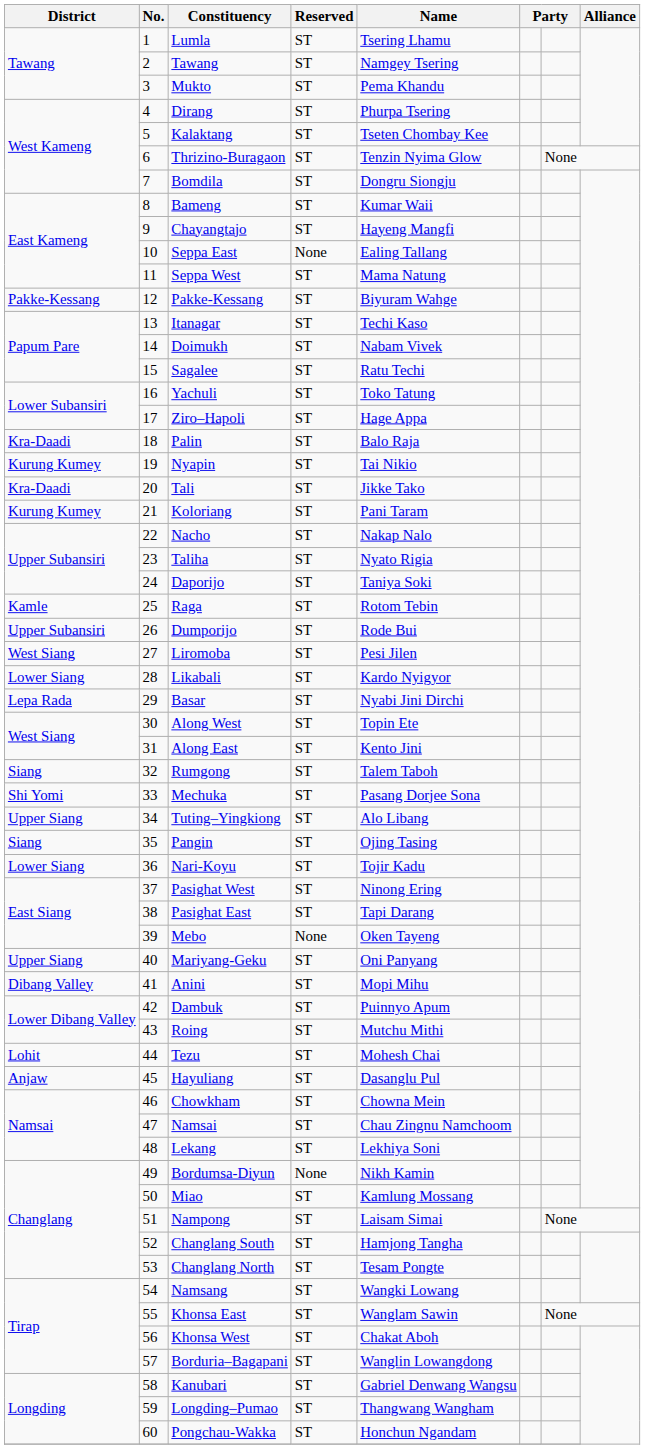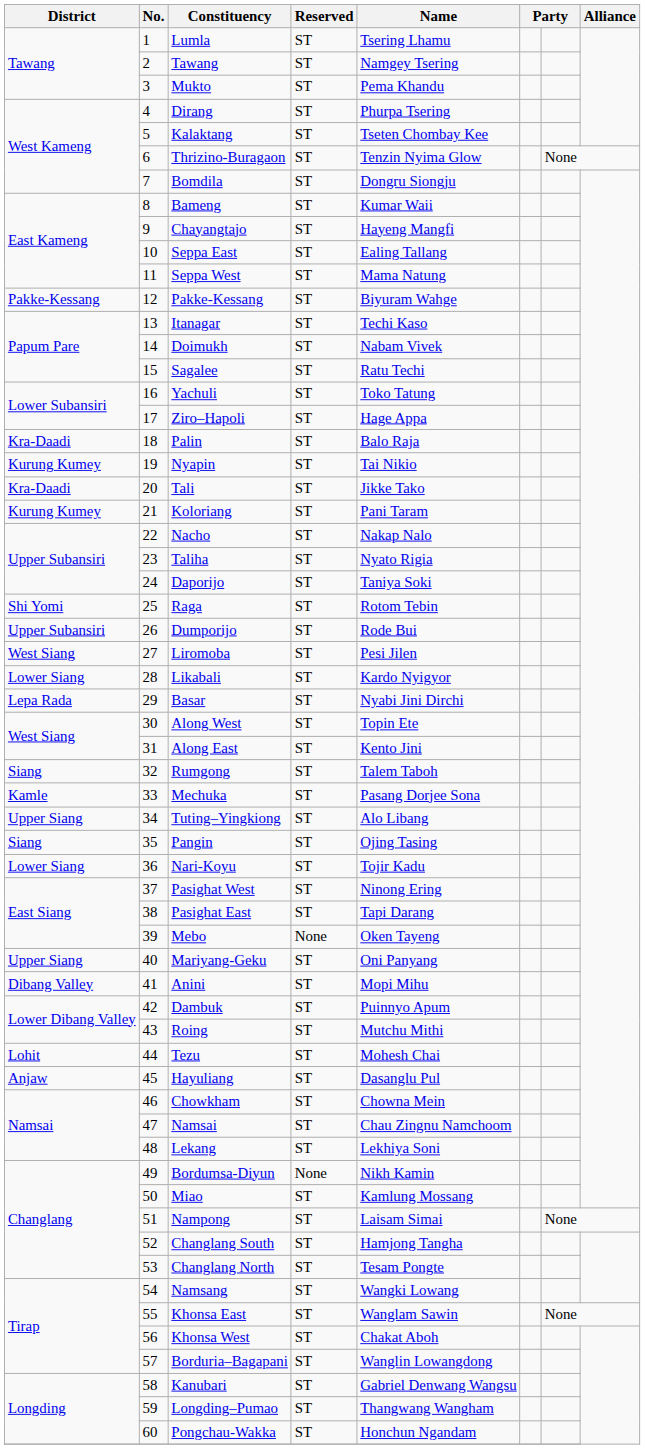 <table class="wikitable sortable">
 <tr>
 <th>District</th>
 <th>No.</th>
 <th>Constituency</th>
 <th>Reserved</th>
 <th>Name</th>
 <th colspan="2">Party</th>
 <th colspan="2">Alliance</th>
 </tr>
 <tr>
 <td rowspan="3"><a href='#'>Tawang</a></td>
 <td>1</td>
 <td><a href='#'>Lumla</a></td>
 <td>ST</td>
 <td><a href='#'>Tsering Lhamu</a></td>
 <td></td>
 <td></td>
 </tr>
 <tr>
 <td>2</td>
 <td><a href='#'>Tawang</a></td>
 <td>ST</td>
 <td><a href='#'>Namgey Tsering</a></td>
 <td></td>
 <td></td>
 </tr>
 <tr>
 <td>3</td>
 <td><a href='#'>Mukto</a></td>
 <td>ST</td>
 <td><a href='#'>Pema Khandu</a></td>
 <td></td>
 <td></td>
 </tr>
 <tr>
 <td rowspan="4"><a href='#'>West Kameng</a></td>
 <td>4</td>
 <td><a href='#'>Dirang</a></td>
 <td>ST</td>
 <td><a href='#'>Phurpa Tsering</a></td>
 <td></td>
 <td></td>
 </tr>
 <tr>
 <td>5</td>
 <td><a href='#'>Kalaktang</a></td>
 <td>ST</td>
 <td><a href='#'>Tseten Chombay Kee</a></td>
 <td></td>
 <td></td>
 </tr>
 <tr>
 <td>6</td>
 <td><a href='#'>Thrizino-Buragaon</a></td>
 <td>ST</td>
 <td><a href='#'>Tenzin Nyima Glow</a></td>
 <td></td>
 <td colspan=2>None</td>
 </tr>
 <tr>
 <td>7</td>
 <td><a href='#'>Bomdila</a></td>
 <td>ST</td>
 <td><a href='#'>Dongru Siongju</a></td>
 <td></td>
 <td></td>
 </tr>
 <tr>
 <td rowspan="4"><a href='#'>East Kameng</a></td>
 <td>8</td>
 <td><a href='#'>Bameng</a></td>
 <td>ST</td>
 <td><a href='#'>Kumar Waii</a></td>
 <td></td>
 <td></td>
 </tr>
 <tr>
 <td>9</td>
 <td><a href='#'>Chayangtajo</a></td>
 <td>ST</td>
 <td><a href='#'>Hayeng Mangfi</a></td>
 <td></td>
 <td></td>
 </tr>
 <tr>
 <td>10</td>
 <td><a href='#'>Seppa East</a></td>
-<td>None</td>
+<td>ST</td>
 <td><a href='#'>Ealing Tallang</a></td>
 <td></td>
 <td></td>
 </tr>
 <tr>
 <td>11</td>
 <td><a href='#'>Seppa West</a></td>
 <td>ST</td>
 <td><a href='#'>Mama Natung</a></td>
 <td></td>
 <td></td>
 </tr>
 <tr>
 <td><a href='#'>Pakke-Kessang</a></td>
 <td>12</td>
 <td><a href='#'>Pakke-Kessang</a></td>
 <td>ST</td>
 <td><a href='#'>Biyuram Wahge</a></td>
 <td></td>
 <td></td>
 </tr>
 <tr>
 <td rowspan="3"><a href='#'>Papum Pare</a></td>
 <td>13</td>
 <td><a href='#'>Itanagar</a></td>
 <td>ST</td>
 <td><a href='#'>Techi Kaso</a></td>
 <td></td>
 <td></td>
 </tr>
 <tr>
 <td>14</td>
 <td><a href='#'>Doimukh</a></td>
 <td>ST</td>
 <td><a href='#'>Nabam Vivek</a></td>
 <td></td>
 <td></td>
 </tr>
 <tr>
 <td>15</td>
 <td><a href='#'>Sagalee</a></td>
 <td>ST</td>
 <td><a href='#'>Ratu Techi</a></td>
 <td></td>
 <td></td>
 </tr>
 <tr>
 <td rowspan="2"><a href='#'>Lower Subansiri</a></td>
 <td>16</td>
 <td><a href='#'>Yachuli</a></td>
 <td>ST</td>
 <td><a href='#'>Toko Tatung</a></td>
 <td></td>
 <td></td>
 </tr>
 <tr>
 <td>17</td>
 <td><a href='#'>Ziro–Hapoli</a></td>
 <td>ST</td>
 <td><a href='#'>Hage Appa</a></td>
 <td></td>
 <td></td>
 </tr>
 <tr>
 <td><a href='#'>Kra-Daadi</a></td>
 <td>18</td>
 <td><a href='#'>Palin</a></td>
 <td>ST</td>
 <td><a href='#'>Balo Raja</a></td>
 <td></td>
 <td></td>
 </tr>
 <tr>
 <td><a href='#'>Kurung Kumey</a></td>
 <td>19</td>
 <td><a href='#'>Nyapin</a></td>
 <td>ST</td>
 <td><a href='#'>Tai Nikio</a></td>
 <td></td>
 <td></td>
 </tr>
 <tr>
 <td><a href='#'>Kra-Daadi</a></td>
 <td>20</td>
 <td><a href='#'>Tali</a></td>
 <td>ST</td>
 <td><a href='#'>Jikke Tako</a></td>
 <td></td>
 <td></td>
 </tr>
 <tr>
 <td><a href='#'>Kurung Kumey</a></td>
 <td>21</td>
 <td><a href='#'>Koloriang</a></td>
 <td>ST</td>
 <td><a href='#'>Pani Taram</a></td>
 <td></td>
 <td></td>
 </tr>
 <tr>
 <td rowspan="3"><a href='#'>Upper Subansiri</a></td>
 <td>22</td>
 <td><a href='#'>Nacho</a></td>
 <td>ST</td>
 <td><a href='#'>Nakap Nalo</a></td>
 <td></td>
 <td></td>
 </tr>
 <tr>
 <td>23</td>
 <td><a href='#'>Taliha</a></td>
 <td>ST</td>
 <td><a href='#'>Nyato Rigia</a></td>
 <td></td>
 <td></td>
 </tr>
 <tr>
 <td>24</td>
 <td><a href='#'>Daporijo</a></td>
 <td>ST</td>
 <td><a href='#'>Taniya Soki</a></td>
 <td></td>
 <td></td>
 </tr>
 <tr>
-<td><a href='#'>Kamle</a></td>
+<td><a href='#'>Shi Yomi</a></td>
 <td>25</td>
 <td><a href='#'>Raga</a></td>
 <td>ST</td>
 <td><a href='#'>Rotom Tebin</a></td>
 <td></td>
 <td></td>
 </tr>
 <tr>
 <td><a href='#'>Upper Subansiri</a></td>
 <td>26</td>
 <td><a href='#'>Dumporijo</a></td>
 <td>ST</td>
 <td><a href='#'>Rode Bui</a></td>
 <td></td>
 <td></td>
 </tr>
 <tr>
 <td><a href='#'>West Siang</a></td>
 <td>27</td>
 <td><a href='#'>Liromoba</a></td>
 <td>ST</td>
 <td><a href='#'>Pesi Jilen</a></td>
 <td></td>
 <td></td>
 </tr>
 <tr>
 <td><a href='#'>Lower Siang</a></td>
 <td>28</td>
 <td><a href='#'>Likabali</a></td>
 <td>ST</td>
 <td><a href='#'>Kardo Nyigyor</a></td>
 <td></td>
 <td></td>
 </tr>
 <tr>
 <td><a href='#'>Lepa Rada</a></td>
 <td>29</td>
 <td><a href='#'>Basar</a></td>
 <td>ST</td>
 <td><a href='#'>Nyabi Jini Dirchi</a></td>
 <td></td>
 <td></td>
 </tr>
 <tr>
 <td rowspan="2"><a href='#'>West Siang</a></td>
 <td>30</td>
 <td><a href='#'>Along West</a></td>
 <td>ST</td>
 <td><a href='#'>Topin Ete</a></td>
 <td></td>
 <td></td>
 </tr>
 <tr>
 <td>31</td>
 <td><a href='#'>Along East</a></td>
 <td>ST</td>
 <td><a href='#'>Kento Jini</a></td>
 <td></td>
 <td></td>
 </tr>
 <tr>
 <td><a href='#'>Siang</a></td>
 <td>32</td>
 <td><a href='#'>Rumgong</a></td>
 <td>ST</td>
 <td><a href='#'>Talem Taboh</a></td>
 <td></td>
 <td></td>
 </tr>
 <tr>
-<td><a href='#'>Shi Yomi</a></td>
+<td><a href='#'>Kamle</a></td>
 <td>33</td>
 <td><a href='#'>Mechuka</a></td>
 <td>ST</td>
 <td><a href='#'>Pasang Dorjee Sona</a></td>
 <td></td>
 <td></td>
 </tr>
 <tr>
 <td><a href='#'>Upper Siang</a></td>
 <td>34</td>
 <td><a href='#'>Tuting–Yingkiong</a></td>
 <td>ST</td>
 <td><a href='#'>Alo Libang</a></td>
 <td></td>
 <td></td>
 </tr>
 <tr>
 <td><a href='#'>Siang</a></td>
 <td>35</td>
 <td><a href='#'>Pangin</a></td>
 <td>ST</td>
 <td><a href='#'>Ojing Tasing</a></td>
 <td></td>
 <td></td>
 </tr>
 <tr>
 <td><a href='#'>Lower Siang</a></td>
 <td>36</td>
 <td><a href='#'>Nari-Koyu</a></td>
 <td>ST</td>
 <td><a href='#'>Tojir Kadu</a></td>
 <td></td>
 <td></td>
 </tr>
 <tr>
 <td rowspan="3"><a href='#'>East Siang</a></td>
 <td>37</td>
 <td><a href='#'>Pasighat West</a></td>
 <td>ST</td>
 <td><a href='#'>Ninong Ering</a></td>
 <td></td>
 <td></td>
 </tr>
 <tr>
 <td>38</td>
 <td><a href='#'>Pasighat East</a></td>
 <td>ST</td>
 <td><a href='#'>Tapi Darang</a></td>
 <td></td>
 <td></td>
 </tr>
 <tr>
 <td>39</td>
 <td><a href='#'>Mebo</a></td>
 <td>None</td>
 <td><a href='#'>Oken Tayeng</a></td>
 <td></td>
 <td></td>
 </tr>
 <tr>
 <td><a href='#'>Upper Siang</a></td>
 <td>40</td>
 <td><a href='#'>Mariyang-Geku</a></td>
 <td>ST</td>
 <td><a href='#'>Oni Panyang</a></td>
 <td></td>
 <td></td>
 </tr>
 <tr>
 <td><a href='#'>Dibang Valley</a></td>
 <td>41</td>
 <td><a href='#'>Anini</a></td>
 <td>ST</td>
 <td><a href='#'>Mopi Mihu</a></td>
 <td></td>
 <td></td>
 </tr>
 <tr>
 <td rowspan="2"><a href='#'>Lower Dibang Valley</a></td>
 <td>42</td>
 <td><a href='#'>Dambuk</a></td>
 <td>ST</td>
 <td><a href='#'>Puinnyo Apum</a></td>
 <td></td>
 <td></td>
 </tr>
 <tr>
 <td>43</td>
 <td><a href='#'>Roing</a></td>
 <td>ST</td>
 <td><a href='#'>Mutchu Mithi</a></td>
 <td></td>
 <td></td>
 </tr>
 <tr>
 <td><a href='#'>Lohit</a></td>
 <td>44</td>
 <td><a href='#'>Tezu</a></td>
 <td>ST</td>
 <td><a href='#'>Mohesh Chai</a></td>
 <td></td>
 <td></td>
 </tr>
 <tr>
 <td><a href='#'>Anjaw</a></td>
 <td>45</td>
 <td><a href='#'>Hayuliang</a></td>
 <td>ST</td>
 <td><a href='#'>Dasanglu Pul</a></td>
 <td></td>
 <td></td>
 </tr>
 <tr>
 <td rowspan="3"><a href='#'>Namsai</a></td>
 <td>46</td>
 <td><a href='#'>Chowkham</a></td>
 <td>ST</td>
 <td><a href='#'>Chowna Mein</a></td>
 <td></td>
 <td></td>
 </tr>
 <tr>
 <td>47</td>
 <td><a href='#'>Namsai</a></td>
 <td>ST</td>
 <td><a href='#'>Chau Zingnu Namchoom</a></td>
 <td></td>
 <td></td>
 </tr>
 <tr>
 <td>48</td>
 <td><a href='#'>Lekang</a></td>
 <td>ST</td>
 <td><a href='#'>Lekhiya Soni</a></td>
 <td></td>
 <td></td>
 </tr>
 <tr>
 <td rowspan="5"><a href='#'>Changlang</a></td>
 <td>49</td>
 <td><a href='#'>Bordumsa-Diyun</a></td>
 <td>None</td>
 <td><a href='#'>Nikh Kamin</a></td>
 <td></td>
 <td></td>
 </tr>
 <tr>
 <td>50</td>
 <td><a href='#'>Miao</a></td>
 <td>ST</td>
 <td><a href='#'>Kamlung Mossang</a></td>
 <td></td>
 <td></td>
 </tr>
 <tr>
 <td>51</td>
 <td><a href='#'>Nampong</a></td>
 <td>ST</td>
 <td><a href='#'>Laisam Simai</a></td>
 <td></td>
 <td colspan=2>None</td>
 </tr>
 <tr>
 <td>52</td>
 <td><a href='#'>Changlang South</a></td>
 <td>ST</td>
 <td><a href='#'>Hamjong Tangha</a></td>
 <td></td>
 <td></td>
 </tr>
 <tr>
 <td>53</td>
 <td><a href='#'>Changlang North</a></td>
 <td>ST</td>
 <td><a href='#'>Tesam Pongte</a></td>
 <td></td>
 <td></td>
 </tr>
 <tr>
 <td rowspan="4"><a href='#'>Tirap</a></td>
 <td>54</td>
 <td><a href='#'>Namsang</a></td>
 <td>ST</td>
 <td><a href='#'>Wangki Lowang</a></td>
 <td></td>
 <td></td>
 </tr>
 <tr>
 <td>55</td>
 <td><a href='#'>Khonsa East</a></td>
 <td>ST</td>
 <td><a href='#'>Wanglam Sawin</a></td>
 <td></td>
 <td colspan=2>None</td>
 </tr>
 <tr>
 <td>56</td>
 <td><a href='#'>Khonsa West</a></td>
 <td>ST</td>
 <td><a href='#'>Chakat Aboh</a></td>
 <td></td>
 <td></td>
 </tr>
 <tr>
 <td>57</td>
 <td><a href='#'>Borduria–Bagapani</a></td>
 <td>ST</td>
 <td><a href='#'>Wanglin Lowangdong</a></td>
 <td></td>
 <td></td>
 </tr>
 <tr>
 <td rowspan="3"><a href='#'>Longding</a></td>
 <td>58</td>
 <td><a href='#'>Kanubari</a></td>
 <td>ST</td>
 <td><a href='#'>Gabriel Denwang Wangsu</a></td>
 <td></td>
 <td></td>
 </tr>
 <tr>
 <td>59</td>
 <td><a href='#'>Longding–Pumao</a></td>
 <td>ST</td>
 <td><a href='#'>Thangwang Wangham</a></td>
 <td></td>
 <td></td>
 </tr>
 <tr>
 <td>60</td>
 <td><a href='#'>Pongchau-Wakka</a></td>
 <td>ST</td>
 <td><a href='#'>Honchun Ngandam</a></td>
 <td></td>
 <td></td>
 </tr>
 <tr>
 </tr>
 </table>
